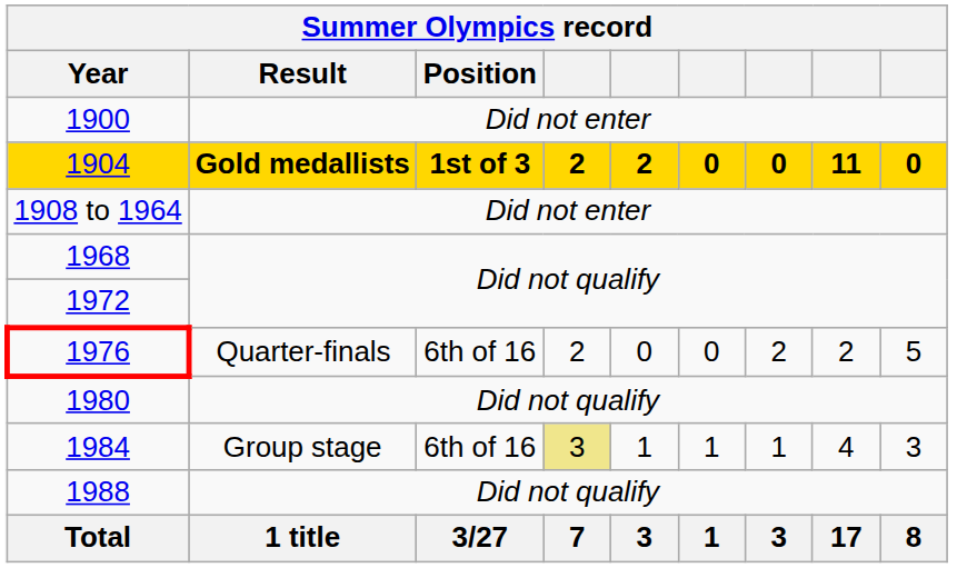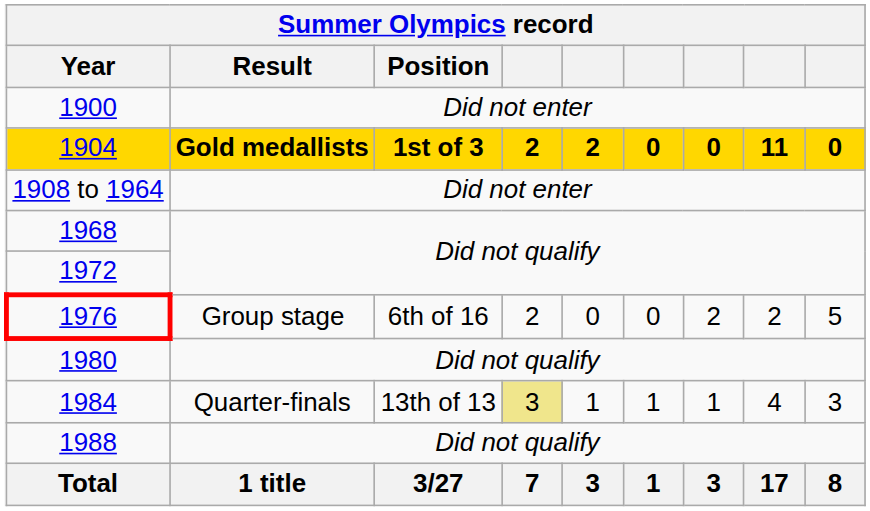 <table class="wikitable" style="text-align: center;">
 <tr>
 <th colspan="10"><a href='#'>Summer Olympics</a> record</th>
 </tr>
 <tr>
 <th>Year</th>
 <th>Result</th>
 <th>Position</th>
 <th style="width:30px;"></th>
 <th style="width:30px;"></th>
 <th style="width:30px;"></th>
 <th style="width:30px;"></th>
 <th style="width:30px;"></th>
 <th style="width:30px;"></th>
 </tr>
 <tr>
 <td> <a href='#'>1900</a></td>
 <td colspan="9"><em>Did not enter</em></td>
 </tr>
 <tr style="background:gold;">
 <td> <a href='#'>1904</a></td>
 <td><strong>Gold medallists</strong></td>
 <td><strong>1st of 3</strong></td>
 <td><strong>2</strong></td>
 <td><strong>2</strong></td>
 <td><strong>0</strong></td>
 <td><strong>0</strong></td>
 <td><strong>11</strong></td>
 <td><strong>0</strong></td>
 </tr>
 <tr>
 <td> <a href='#'>1908</a> to  <a href='#'>1964</a></td>
 <td colspan="9"><em>Did not enter</em></td>
 </tr>
 <tr>
 <td> <a href='#'>1968</a></td>
 <td colspan="9" rowspan="2"><em>Did not qualify</em></td>
 </tr>
 <tr>
 <td> <a href='#'>1972</a></td>
 </tr>
 <tr>
 <td style="border: 3px solid red"> <a href='#'>1976</a></td>
-<td>Quarter-finals</td>
+<td>Group stage</td>
 <td>6th of 16</td>
 <td>2</td>
 <td>0</td>
 <td>0</td>
 <td>2</td>
 <td>2</td>
 <td>5</td>
 </tr>
 <tr>
 <td> <a href='#'>1980</a></td>
 <td colspan="9"><em>Did not qualify</em></td>
 </tr>
 <tr>
 <td> <a href='#'>1984</a></td>
-<td>Group stage</td>
-<td>6th of 16</td>
+<td>Quarter-finals</td>
+<td>13th of 13</td>
 <td style="background: khaki;">3</td>
 <td>1</td>
 <td>1</td>
 <td>1</td>
 <td>4</td>
 <td>3</td>
 </tr>
 <tr>
 <td> <a href='#'>1988</a></td>
 <td colspan="9"><em>Did not qualify</em></td>
 </tr>
 <tr>
 <th>Total</th>
 <th>1 title</th>
 <th>3/27</th>
 <th>7</th>
 <th>3</th>
 <th>1</th>
 <th>3</th>
 <th>17</th>
 <th>8</th>
 </tr>
 </table>
